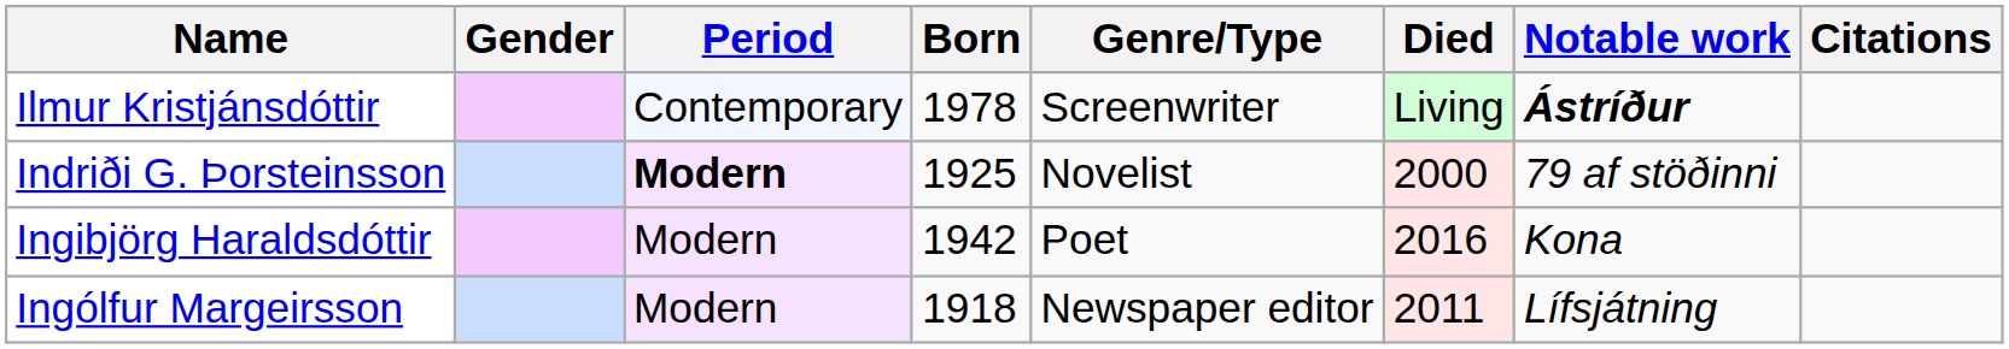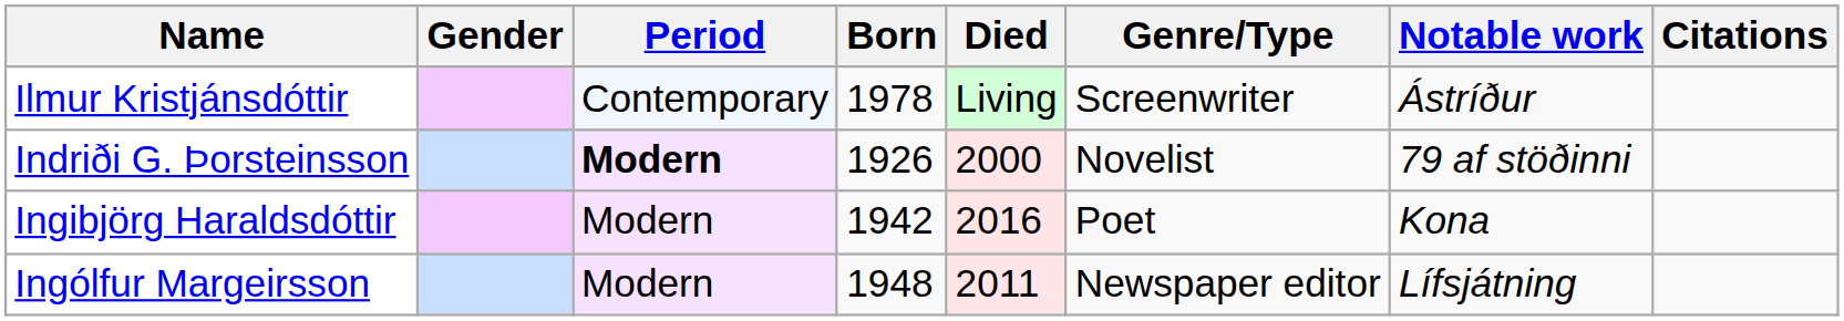 <table class="wikitable sortable sort-under" summary="The first column lists the names, starting with given name, then surname. The next column gives the gender. The next three columns give details on when the individual lived, then the specialisation of the individual, with a notable work and citations following.">
 <tr>
 <th scope="col">Name</th>
 <th scope="col">Gender</th>
 <th scope="col" class="unsortable"><a href='#'>Period</a></th>
 <th scope="col">Born</th>
+<th scope="col">Died</th>
 <th scope="col" class="unsortable" abbr="type">Genre/Type</th>
-<th scope="col">Died</th>
 <th class="unsortable" scope="col"><a href='#'>Notable work</a></th>
 <th scope="col" class="unsortable">Citations</th>
 </tr>
 <tr>
 <td style="background:white"><a href='#'>Ilmur Kristjánsdóttir</a></td>
 <td style="background:#f3c9ff"></td>
 <td style="background:#f2f7ff">Contemporary</td>
 <td>1978</td>
+<td style="background:#d3ffd8">Living</td>
 <td>Screenwriter</td>
-<td style="background:#d3ffd8">Living</td>
-<td><strong><em>Ástríður</em></strong></td>
+<td><em>Ástríður</em></td>
 <td></td>
 </tr>
 <tr>
 <td style="background:white"><a href='#'>Indriði G. Þorsteinsson</a></td>
 <td style="background:#c9ddff"></td>
 <td style="background:#f6e2ff"><strong>Modern</strong></td>
-<td>1925</td>
+<td>1926</td>
+<td style="background:#ffe5e5">2000</td>
 <td>Novelist</td>
-<td style="background:#ffe5e5">2000</td>
 <td><em>79 af stöðinni</em></td>
 <td></td>
 </tr>
 <tr>
 <td style="background:white"><a href='#'>Ingibjörg Haraldsdóttir</a></td>
 <td style="background:#f3c9ff"></td>
 <td style="background:#f6e2ff">Modern</td>
 <td>1942</td>
+<td style="background:#ffe5e5">2016</td>
 <td>Poet</td>
-<td style="background:#ffe5e5">2016</td>
 <td><em>Kona</em></td>
 <td></td>
 </tr>
 <tr>
 <td style="background:white"><a href='#'>Ingólfur Margeirsson</a></td>
 <td style="background:#c9ddff"></td>
 <td style="background:#f6e2ff">Modern</td>
-<td>1918</td>
+<td>1948</td>
+<td style="background:#ffe5e5">2011</td>
 <td>Newspaper editor</td>
-<td style="background:#ffe5e5">2011</td>
 <td><em>Lífsjátning</em></td>
 <td></td>
 </tr>
 </table>
